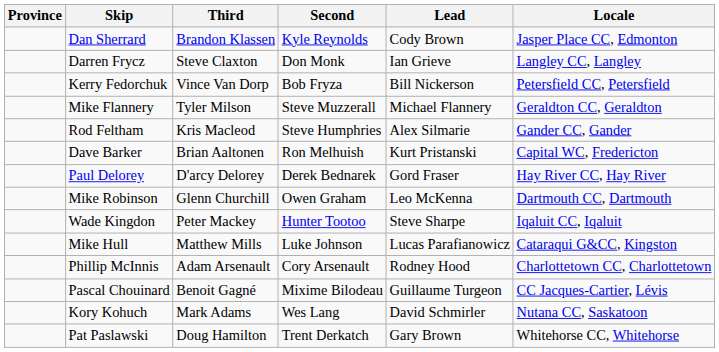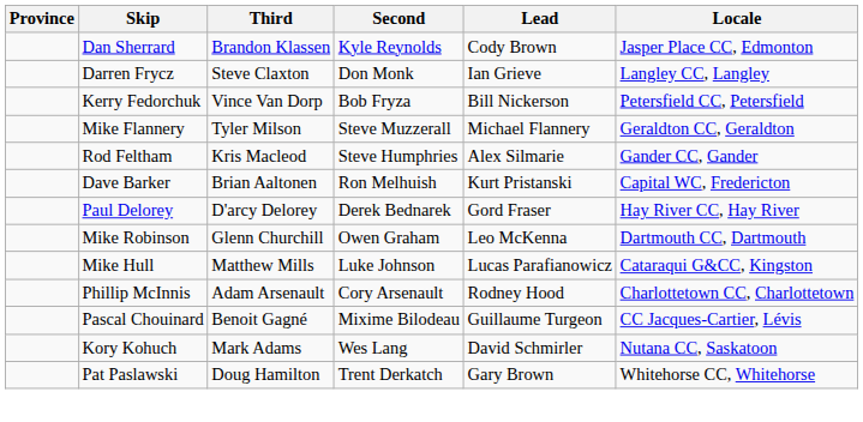 <table class=wikitable>
 <tr>
 <th>Province</th>
 <th>Skip</th>
 <th>Third</th>
 <th>Second</th>
 <th>Lead</th>
 <th>Locale</th>
 </tr>
 <tr>
 <td></td>
 <td><a href='#'>Dan Sherrard</a></td>
 <td><a href='#'>Brandon Klassen</a></td>
 <td><a href='#'>Kyle Reynolds</a></td>
 <td>Cody Brown</td>
 <td><a href='#'>Jasper Place CC</a>, <a href='#'>Edmonton</a></td>
 </tr>
 <tr>
 <td></td>
 <td>Darren Frycz</td>
 <td>Steve Claxton</td>
 <td>Don Monk</td>
 <td>Ian Grieve</td>
 <td><a href='#'> Langley CC</a>, <a href='#'>Langley</a></td>
 </tr>
 <tr>
 <td></td>
 <td>Kerry Fedorchuk</td>
 <td>Vince Van Dorp</td>
 <td>Bob Fryza</td>
 <td>Bill Nickerson</td>
 <td><a href='#'>Petersfield CC</a>, <a href='#'>Petersfield</a></td>
 </tr>
 <tr>
 <td></td>
 <td>Mike Flannery</td>
 <td>Tyler Milson</td>
 <td>Steve Muzzerall</td>
 <td>Michael Flannery</td>
 <td><a href='#'> Geraldton CC</a>, <a href='#'>Geraldton</a></td>
 </tr>
 <tr>
 <td></td>
 <td>Rod Feltham</td>
 <td>Kris Macleod</td>
 <td>Steve Humphries</td>
 <td>Alex Silmarie</td>
 <td><a href='#'>Gander CC</a>, <a href='#'>Gander</a></td>
 </tr>
 <tr>
 <td></td>
 <td>Dave Barker</td>
 <td>Brian Aaltonen</td>
 <td>Ron Melhuish</td>
 <td>Kurt Pristanski</td>
 <td><a href='#'>Capital WC</a>, <a href='#'>Fredericton</a></td>
 </tr>
 <tr>
 <td></td>
 <td><a href='#'>Paul Delorey</a></td>
 <td>D'arcy Delorey</td>
 <td>Derek Bednarek</td>
 <td>Gord Fraser</td>
 <td><a href='#'>Hay River CC</a>, <a href='#'>Hay River</a></td>
 </tr>
 <tr>
 <td></td>
 <td>Mike Robinson</td>
 <td>Glenn Churchill</td>
 <td>Owen Graham</td>
 <td>Leo McKenna</td>
 <td><a href='#'>Dartmouth CC</a>, <a href='#'>Dartmouth</a></td>
 </tr>
 <tr>
 <td></td>
-<td>Wade Kingdon</td>
-<td>Peter Mackey</td>
-<td><a href='#'>Hunter Tootoo</a></td>
-<td>Steve Sharpe</td>
-<td><a href='#'>Iqaluit CC</a>, <a href='#'>Iqaluit</a></td>
-</tr>
-<tr>
-<td></td>
 <td>Mike Hull</td>
 <td>Matthew Mills</td>
 <td>Luke Johnson</td>
 <td>Lucas Parafianowicz</td>
 <td><a href='#'>Cataraqui G&CC</a>, <a href='#'>Kingston</a></td>
 </tr>
 <tr>
 <td></td>
 <td>Phillip McInnis</td>
 <td>Adam Arsenault</td>
 <td>Cory Arsenault</td>
 <td>Rodney Hood</td>
 <td><a href='#'>Charlottetown CC</a>, <a href='#'>Charlottetown</a></td>
 </tr>
 <tr>
 <td></td>
 <td>Pascal Chouinard</td>
 <td>Benoit Gagné</td>
 <td>Mixime Bilodeau</td>
 <td>Guillaume Turgeon</td>
 <td><a href='#'>CC Jacques-Cartier</a>, <a href='#'>Lévis</a></td>
 </tr>
 <tr>
 <td></td>
 <td>Kory Kohuch</td>
 <td>Mark Adams</td>
 <td>Wes Lang</td>
 <td>David Schmirler</td>
 <td><a href='#'>Nutana CC</a>, <a href='#'>Saskatoon</a></td>
 </tr>
 <tr>
 <td></td>
 <td>Pat Paslawski</td>
 <td>Doug Hamilton</td>
 <td>Trent Derkatch</td>
 <td>Gary Brown</td>
 <td>Whitehorse CC, <a href='#'>Whitehorse</a></td>
 </tr>
 </table>
